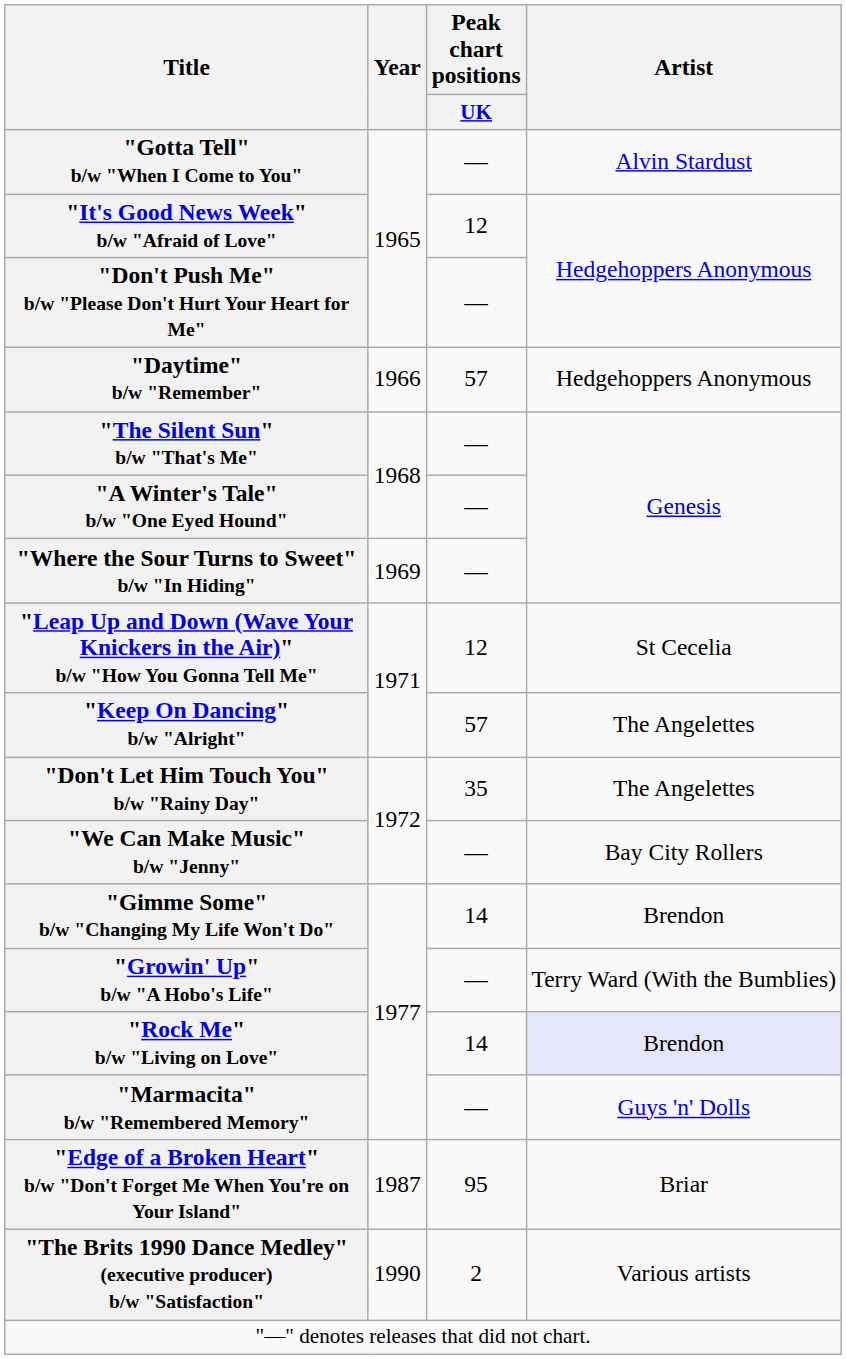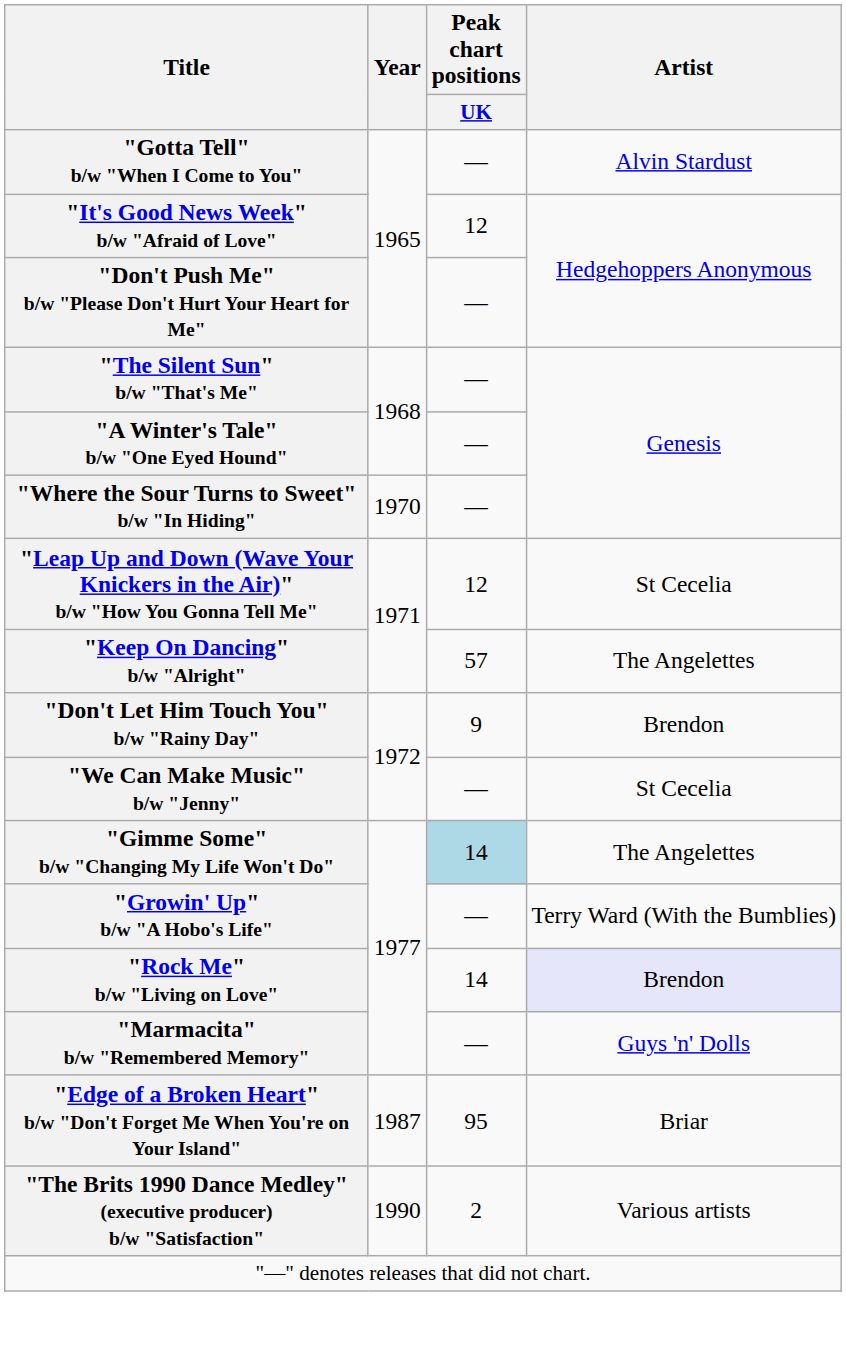 <table class="wikitable plainrowheaders" style="text-align:center;">
 <tr>
 <th rowspan="2" scope="col" style="width:15em;">Title</th>
 <th rowspan="2" scope="col">Year</th>
 <th>Peak chart<br>positions</th>
 <th rowspan="2">Artist</th>
 </tr>
 <tr>
 <th scope="col" style="width:2em;font-size:90%;"><a href='#'>UK</a></th>
 </tr>
 <tr>
 <th scope="row">"Gotta Tell" <br><small>b/w "When I Come to You"</small></th>
 <td rowspan="3">1965</td>
 <td>—</td>
 <td><a href='#'>Alvin Stardust</a></td>
 </tr>
 <tr>
 <th scope="row">"<a href='#'>It's Good News Week</a>"<br><small>b/w "Afraid of Love"</small></th>
 <td>12</td>
 <td rowspan="2"><a href='#'>Hedgehoppers Anonymous</a></td>
 </tr>
 <tr>
 <th scope="row">"Don't Push Me"<br><small>b/w "Please Don't Hurt Your Heart for Me"</small></th>
 <td>—</td>
 </tr>
 <tr>
-<th scope="row">"Daytime"<br><small>b/w "Remember"</small></th>
-<td>1966</td>
-<td>57</td>
-<td>Hedgehoppers Anonymous</td>
-</tr>
-<tr>
 <th scope="row">"<a href='#'>The Silent Sun</a>"<br><small>b/w "That's Me"</small></th>
 <td rowspan="2">1968</td>
 <td>—</td>
 <td rowspan="3"><a href='#'>Genesis</a></td>
 </tr>
 <tr>
 <th scope="row">"A Winter's Tale"<br><small>b/w "One Eyed Hound"</small></th>
 <td>—</td>
 </tr>
 <tr>
 <th scope="row">"Where the Sour Turns to Sweet"<br><small>b/w "In Hiding"</small></th>
-<td>1969</td>
+<td>1970</td>
 <td>—</td>
 </tr>
 <tr>
 <th scope="row">"<a href='#'>Leap Up and Down (Wave Your Knickers in the Air)</a>"<br><small>b/w "How You Gonna Tell Me"</small></th>
 <td rowspan="2">1971</td>
 <td>12</td>
 <td>St Cecelia</td>
 </tr>
 <tr>
 <th scope="row">"<a href='#'>Keep On Dancing</a>"<br><small>b/w "Alright"</small></th>
 <td>57</td>
 <td>The Angelettes</td>
 </tr>
 <tr>
 <th scope="row">"Don't Let Him Touch You"<br><small>b/w "Rainy Day"</small></th>
 <td rowspan="2">1972</td>
-<td>35</td>
-<td>The Angelettes</td>
+<td>9</td>
+<td>Brendon</td>
 </tr>
 <tr>
 <th scope="row">"We Can Make Music"<br><small>b/w "Jenny"</small></th>
 <td>—</td>
-<td>Bay City Rollers</td>
+<td>St Cecelia</td>
 </tr>
 <tr>
 <th scope="row">"Gimme Some"<br><small>b/w "Changing My Life Won't Do"</small></th>
 <td rowspan="4">1977</td>
-<td>14</td>
-<td>Brendon</td>
+<td style="background: lightblue;">14</td>
+<td>The Angelettes</td>
 </tr>
 <tr>
 <th scope="row">"<a href='#'>Growin' Up</a>"<br><small>b/w "A Hobo's Life"</small></th>
 <td>—</td>
 <td>Terry Ward (With the Bumblies)</td>
 </tr>
 <tr>
 <th scope="row">"<a href='#'>Rock Me</a>"<br><small>b/w "Living on Love"</small></th>
 <td>14</td>
 <td style="background: lavender;">Brendon</td>
 </tr>
 <tr>
 <th scope="row">"Marmacita"<br><small>b/w "Remembered Memory"</small></th>
 <td>—</td>
 <td><a href='#'>Guys 'n' Dolls</a></td>
 </tr>
 <tr>
 <th scope="row">"<a href='#'>Edge of a Broken Heart</a>"<br><small>b/w "Don't Forget Me When You're on Your Island"</small></th>
 <td>1987</td>
 <td>95</td>
 <td>Briar</td>
 </tr>
 <tr>
 <th scope="row">"The Brits 1990 Dance Medley" <small>(executive producer)</small><br><small>b/w "Satisfaction"</small></th>
 <td>1990</td>
 <td>2</td>
 <td>Various artists</td>
 </tr>
 <tr>
 <td colspan="4" style="font-size:90%">"—" denotes releases that did not chart.</td>
 </tr>
 </table>
